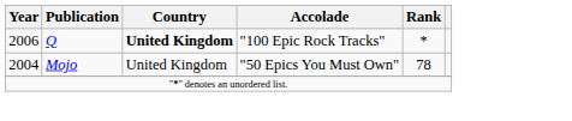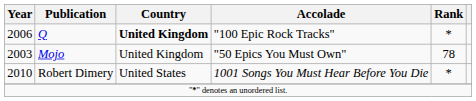 <table class="wikitable sortable" style="margin:0em 1em 1em 0pt">
 <tr>
 <th>Year</th>
 <th>Publication</th>
 <th>Country</th>
 <th>Accolade</th>
 <th>Rank</th>
 <th class=unsortable></th>
 </tr>
 <tr>
 <td align=center>2006</td>
 <td><em><a href='#'>Q</a></em></td>
 <td><strong>United Kingdom</strong></td>
 <td>"100 Epic Rock Tracks"</td>
 <td align=center>*</td>
 <td></td>
 </tr>
 <tr>
-<td align=center>2004</td>
+<td align=center>2003</td>
 <td><em><a href='#'>Mojo</a></em></td>
 <td>United Kingdom</td>
 <td>"50 Epics You Must Own"</td>
 <td align=center>78</td>
+<td></td>
+</tr>
+<tr>
+<td align=center>2010</td>
+<td>Robert Dimery</td>
+<td>United States</td>
+<td><em>1001 Songs You Must Hear Before You Die</em></td>
+<td align=center>*</td>
 <td></td>
 </tr>
 <tr>
 </tr>
 <tr class="sortbottom">
 <td colspan=6 style=font-size:8pt; align=center>"<strong>*</strong>" denotes an unordered list.</td>
 </tr>
 </table>
